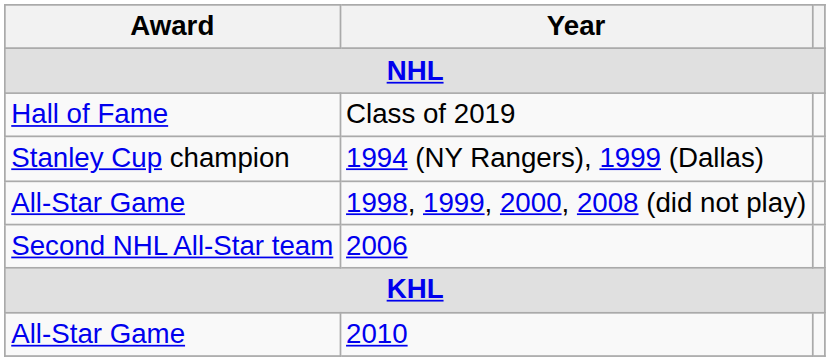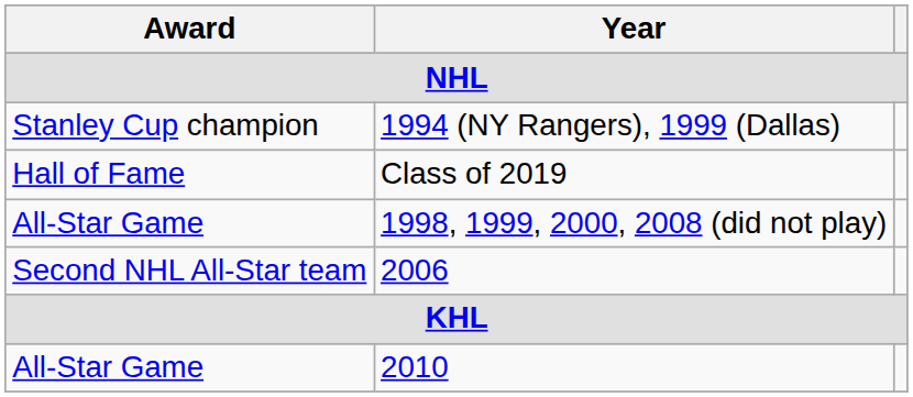 <table class="wikitable">
 <tr>
 <th>Award</th>
 <th>Year</th>
 <th></th>
 </tr>
 <tr ALIGN="center" bgcolor="#e0e0e0">
 <td colspan="3"><strong><a href='#'>NHL</a></strong></td>
 </tr>
 <tr>
-<td><a href='#'>Hall of Fame</a></td>
-<td>Class of 2019</td>
+<td><a href='#'>Stanley Cup</a> champion</td>
+<td><a href='#'>1994</a> (NY Rangers), <a href='#'>1999</a> (Dallas)</td>
 <td></td>
 </tr>
 <tr>
-<td><a href='#'>Stanley Cup</a> champion</td>
-<td><a href='#'>1994</a> (NY Rangers), <a href='#'>1999</a> (Dallas)</td>
+<td><a href='#'>Hall of Fame</a></td>
+<td>Class of 2019</td>
 <td></td>
 </tr>
 <tr>
 <td><a href='#'>All-Star Game</a></td>
 <td><a href='#'>1998</a>, <a href='#'>1999</a>, <a href='#'>2000</a>, <a href='#'>2008</a> (did not play)</td>
 <td></td>
 </tr>
 <tr>
 <td><a href='#'>Second NHL All-Star team</a></td>
 <td><a href='#'>2006</a></td>
 <td></td>
 </tr>
 <tr ALIGN="center" bgcolor="#e0e0e0">
 <td colspan="3"><strong><a href='#'>KHL</a></strong></td>
 </tr>
 <tr>
 <td><a href='#'>All-Star Game</a></td>
 <td><a href='#'>2010</a></td>
 <td></td>
 </tr>
 </table>
